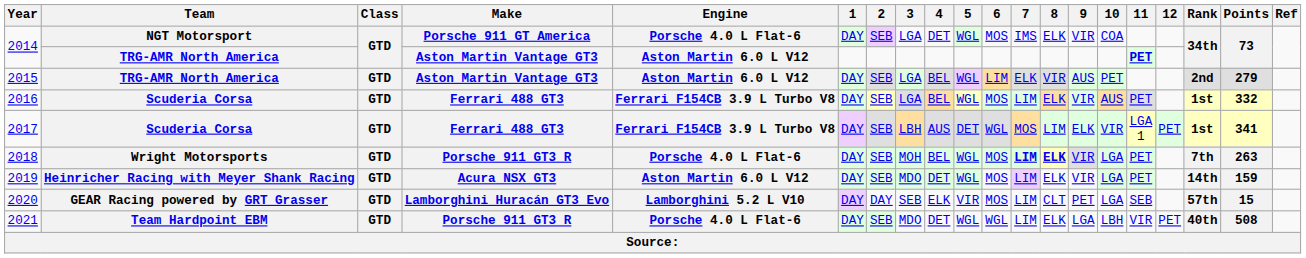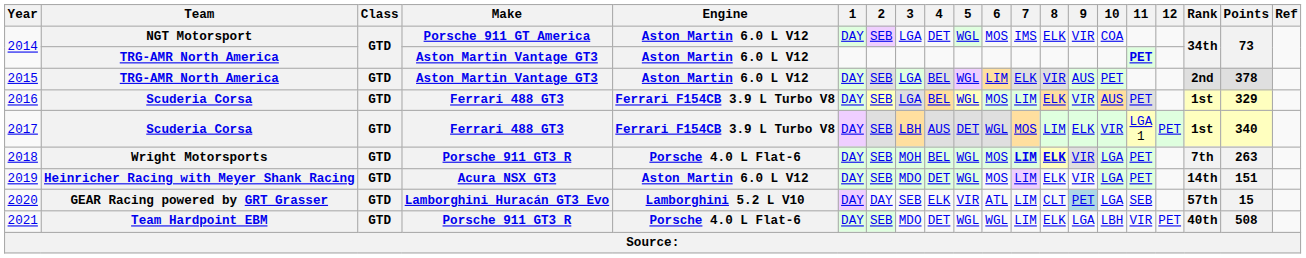 <table class="wikitable" style="text-align:center; font-size:90%">
 <tr>
 <th>Year</th>
 <th>Team</th>
 <th>Class</th>
 <th>Make</th>
 <th>Engine</th>
 <th>1</th>
 <th>2</th>
 <th>3</th>
 <th>4</th>
 <th>5</th>
 <th>6</th>
 <th>7</th>
 <th>8</th>
 <th>9</th>
 <th>10</th>
 <th>11</th>
 <th>12</th>
 <th>Rank</th>
 <th>Points</th>
 <th>Ref</th>
 </tr>
 <tr>
 <td rowspan=2><a href='#'>2014</a></td>
 <th>NGT Motorsport</th>
 <th rowspan=2>GTD</th>
 <th><a href='#'>Porsche 911 GT America</a></th>
-<th><a href='#'>Porsche</a> 4.0 L Flat-6</th>
+<th><a href='#'>Aston Martin</a> 6.0 L V12</th>
 <td style="background:#DFFFDF;"><a href='#'>DAY</a><br></td>
 <td style="background:#EFCFFF;"><a href='#'>SEB</a><br></td>
 <td><a href='#'>LGA</a></td>
 <td><a href='#'>DET</a></td>
 <td style="background:#DFFFDF;"><a href='#'>WGL</a><br></td>
 <td><a href='#'>MOS</a></td>
 <td><a href='#'>IMS</a></td>
 <td><a href='#'>ELK</a></td>
 <td><a href='#'>VIR</a></td>
 <td><a href='#'>COA</a></td>
 <td></td>
 <td></td>
 <th rowspan=2>34th</th>
 <th rowspan=2>73</th>
 <td rowspan="2"></td>
 </tr>
 <tr>
 <th><a href='#'>TRG-AMR North America</a></th>
 <th><a href='#'>Aston Martin Vantage GT3</a></th>
 <th><a href='#'>Aston Martin</a> 6.0 L V12</th>
 <td></td>
 <td></td>
 <td></td>
 <td></td>
 <td></td>
 <td></td>
 <td></td>
 <td></td>
 <td></td>
 <td></td>
 <td style="background:#DFFFDF;"><strong><a href='#'>PET</a></strong><br></td>
 <td></td>
 </tr>
 <tr>
 <td><a href='#'>2015</a></td>
 <th><a href='#'>TRG-AMR North America</a></th>
 <th>GTD</th>
 <th><a href='#'>Aston Martin Vantage GT3</a></th>
 <th><a href='#'>Aston Martin</a> 6.0 L V12</th>
 <td style="background:#DFFFDF;"><a href='#'>DAY</a><br></td>
 <td style="background:#DFDFDF;"><a href='#'>SEB</a><br></td>
 <td style="background:#DFFFDF;"><a href='#'>LGA</a><br></td>
 <td style="background:#DFDFDF;"><a href='#'>BEL</a><br></td>
 <td style="background:#EFCFFF;"><a href='#'>WGL</a><br></td>
 <td style="background:#FFDF9F;"><a href='#'>LIM</a><br></td>
 <td style="background:#DFDFDF;"><a href='#'>ELK</a><br></td>
 <td style="background:#DFDFDF;"><a href='#'>VIR</a><br></td>
 <td style="background:#DFFFDF;"><a href='#'>AUS</a><br></td>
 <td style="background:#DFFFDF;"><a href='#'>PET</a><br></td>
 <td></td>
 <td></td>
 <th style="background:#DFDFDF;">2nd</th>
-<th style="background:#DFDFDF;">279</th>
+<th style="background:#DFDFDF;">378</th>
 <td></td>
 </tr>
 <tr>
 <td><a href='#'>2016</a></td>
 <th><a href='#'>Scuderia Corsa</a></th>
 <th>GTD</th>
 <th><a href='#'>Ferrari 488 GT3</a></th>
 <th><a href='#'>Ferrari F154CB</a> 3.9 L Turbo V8</th>
 <td style="background:#DFFFDF;"><a href='#'>DAY</a><br></td>
 <td style="background:#FFFFBF;"><a href='#'>SEB</a><br></td>
 <td style="background:#DFDFDF;"><a href='#'>LGA</a><br></td>
 <td style="background:#FFDF9F;"><a href='#'>BEL</a><br></td>
 <td style="background:#FFFFBF;"><a href='#'>WGL</a><br></td>
 <td style="background:#DFFFDF;"><a href='#'>MOS</a><br></td>
 <td style="background:#DFFFDF;"><a href='#'>LIM</a><br></td>
 <td style="background:#FFDF9F;"><a href='#'>ELK</a><br></td>
 <td style="background:#DFFFDF;"><a href='#'>VIR</a><br></td>
 <td style="background:#FFDF9F;"><a href='#'>AUS</a><br></td>
 <td style="background:#DFDFDF;"><a href='#'>PET</a><br></td>
 <td></td>
 <th style="background:#FFFFBF;">1st</th>
-<th style="background:#FFFFBF;">332</th>
+<th style="background:#FFFFBF;">329</th>
 <td></td>
 </tr>
 <tr>
 <td><a href='#'>2017</a></td>
 <th><a href='#'>Scuderia Corsa</a></th>
 <th>GTD</th>
 <th><a href='#'>Ferrari 488 GT3</a></th>
 <th><a href='#'>Ferrari F154CB</a> 3.9 L Turbo V8</th>
 <td style="background:#EFCFFF;"><a href='#'>DAY</a><br></td>
 <td style="background:#DFDFDF;"><a href='#'>SEB</a><br></td>
 <td style="background:#FFDF9F;"><a href='#'>LBH</a><br></td>
 <td style="background:#DFDFDF;"><a href='#'>AUS</a><br></td>
 <td style="background:#DFDFDF;"><a href='#'>DET</a><br></td>
 <td style="background:#DFDFDF;"><a href='#'>WGL</a><br></td>
 <td style="background:#FFDF9F;"><a href='#'>MOS</a><br></td>
 <td style="background:#DFFFDF;"><a href='#'>LIM</a><br></td>
 <td style="background:#DFFFDF;"><a href='#'>ELK</a><br></td>
 <td style="background:#DFFFDF;"><a href='#'>VIR</a><br></td>
 <td style="background:#FFFFBF;"><a href='#'>LGA</a><br>1<small></small></td>
 <td style="background:#DFFFDF;"><a href='#'>PET</a><br></td>
 <th style="background:#FFFFBF;">1st</th>
-<th style="background:#FFFFBF;">341</th>
+<th style="background:#FFFFBF;">340</th>
 <td></td>
 </tr>
 <tr>
 <td><a href='#'>2018</a></td>
 <th>Wright Motorsports</th>
 <th>GTD</th>
 <th><a href='#'>Porsche 911 GT3 R</a></th>
 <th><a href='#'>Porsche</a> 4.0 L Flat-6</th>
 <td style="background:#DFFFDF;"><a href='#'>DAY</a><br></td>
 <td style="background:#DFFFDF;"><a href='#'>SEB</a><br></td>
 <td style="background:#DFFFDF;"><a href='#'>MOH</a><br></td>
 <td style="background:#DFFFDF;"><a href='#'>BEL</a><br></td>
 <td style="background:#DFFFDF;"><a href='#'>WGL</a><br></td>
 <td style="background:#DFFFDF;"><a href='#'>MOS</a><br></td>
 <td style="background:#DFFFDF;"><strong><a href='#'>LIM</a></strong><br></td>
 <td style="background:#FFFFBF;"><strong><a href='#'>ELK</a></strong><br></td>
 <td style="background:#DFDFDF;"><a href='#'>VIR</a><br></td>
 <td style="background:#DFFFDF;"><a href='#'>LGA</a><br></td>
 <td style="background:#DFFFDF;"><a href='#'>PET</a><br></td>
 <td></td>
 <th>7th</th>
 <th>263</th>
 <td></td>
 </tr>
 <tr>
 <td><a href='#'>2019</a></td>
 <th><a href='#'>Heinricher Racing with Meyer Shank Racing</a></th>
 <th>GTD</th>
 <th><a href='#'>Acura NSX GT3</a></th>
 <th><a href='#'>Aston Martin</a> 6.0 L V12</th>
 <td style="background:#DFFFDF;"><a href='#'>DAY</a><br></td>
 <td style="background:#DFFFDF;"><a href='#'>SEB</a><br></td>
 <td style="background:#DFFFDF;"><a href='#'>MDO</a><br></td>
 <td style="background:#DFFFDF;"><a href='#'>DET</a><br></td>
 <td style="background:#DFFFDF;"><a href='#'>WGL</a><br></td>
 <td><a href='#'>MOS</a></td>
 <td style="background:#EFCFFF;"><a href='#'>LIM</a><br></td>
 <td><a href='#'>ELK</a></td>
 <td><a href='#'>VIR</a></td>
 <td style="background:#DFFFDF;"><a href='#'>LGA</a><br></td>
 <td style="background:#DFFFDF;"><a href='#'>PET</a><br></td>
 <td></td>
 <th>14th</th>
-<th>159</th>
+<th>151</th>
 <td></td>
 </tr>
 <tr>
 <td><a href='#'>2020</a></td>
 <th>GEAR Racing powered by <a href='#'>GRT Grasser</a></th>
 <th>GTD</th>
 <th><a href='#'>Lamborghini Huracán GT3 Evo</a></th>
 <th><a href='#'>Lamborghini</a> 5.2 L V10</th>
 <td style="background:#EFCFFF;"><a href='#'>DAY</a><br></td>
 <td><a href='#'>DAY</a></td>
 <td><a href='#'>SEB</a></td>
 <td><a href='#'>ELK</a></td>
 <td><a href='#'>VIR</a></td>
-<td><a href='#'>MOS</a></td>
+<td><a href='#'>ATL</a></td>
 <td><a href='#'>LIM</a></td>
 <td><a href='#'>CLT</a></td>
-<td><a href='#'>PET</a></td>
+<td style="background: lightblue;"><a href='#'>PET</a></td>
 <td><a href='#'>LGA</a></td>
 <td><a href='#'>SEB</a></td>
 <td></td>
 <th>57th</th>
 <th>15</th>
 <td></td>
 </tr>
 <tr>
 <td><a href='#'>2021</a></td>
 <th><a href='#'>Team Hardpoint EBM</a></th>
 <th>GTD</th>
 <th><a href='#'>Porsche 911 GT3 R</a></th>
 <th><a href='#'>Porsche</a> 4.0 L Flat-6</th>
 <td style="background:#DFFFDF;"><a href='#'>DAY</a><br></td>
 <td style="background:#DFFFDF;"><a href='#'>SEB</a><br></td>
 <td><a href='#'>MDO</a></td>
 <td><a href='#'>DET</a></td>
 <td><a href='#'>WGL</a></td>
 <td><a href='#'>WGL</a></td>
 <td><a href='#'>LIM</a></td>
 <td><a href='#'>ELK</a></td>
 <td><a href='#'>LGA</a></td>
 <td><a href='#'>LBH</a></td>
 <td><a href='#'>VIR</a></td>
 <td><a href='#'>PET</a></td>
 <th>40th</th>
 <th>508</th>
 <td></td>
 </tr>
 <tr>
 <th colspan="20">Source:</th>
 </tr>
 </table>
